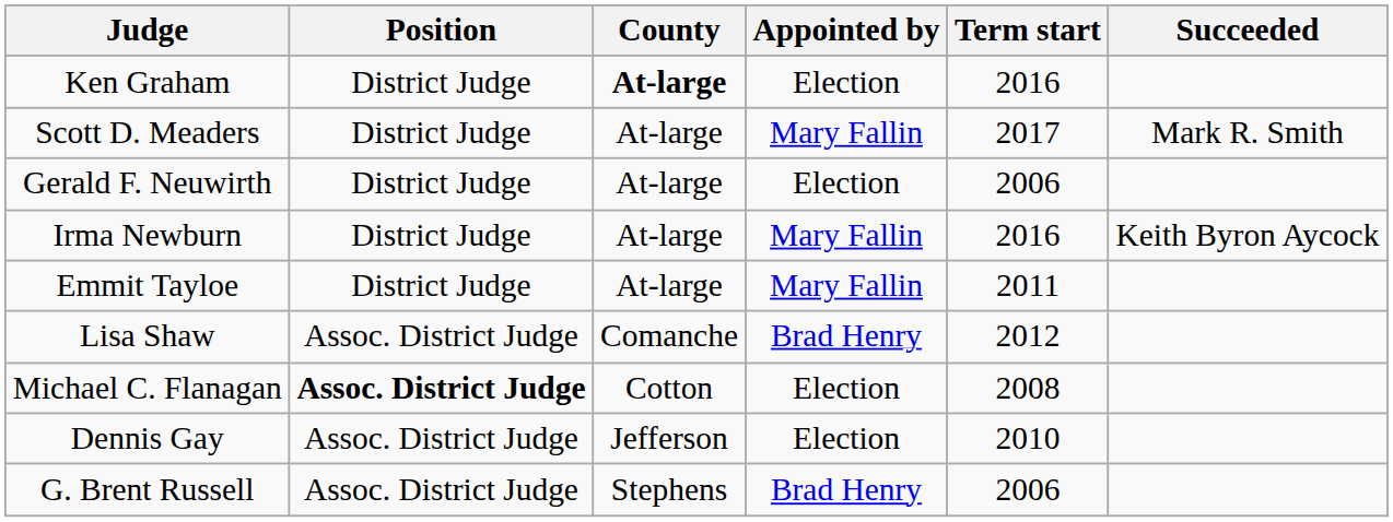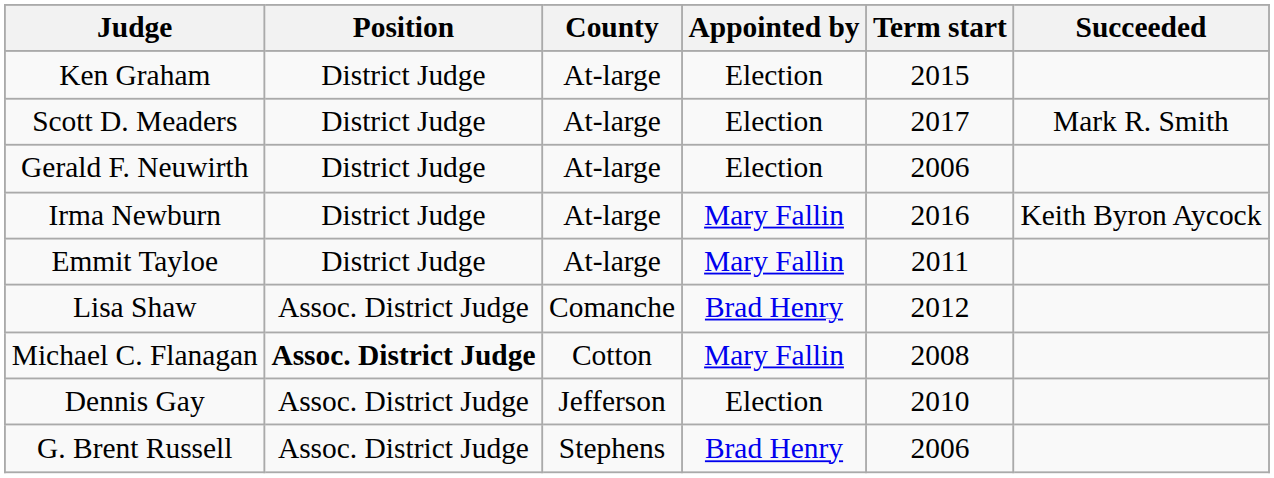 <table class="wikitable sortable" style="text-align:center">
 <tr>
 <th>Judge</th>
 <th>Position</th>
 <th>County</th>
 <th>Appointed by</th>
 <th>Term start</th>
 <th>Succeeded</th>
 </tr>
 <tr>
 <td>Ken Graham</td>
 <td>District Judge</td>
-<td><strong>At-large</strong></td>
+<td>At-large</td>
 <td>Election</td>
-<td>2016</td>
+<td>2015</td>
 <td></td>
 </tr>
 <tr>
 <td>Scott D. Meaders</td>
 <td>District Judge</td>
 <td>At-large</td>
-<td><a href='#'>Mary Fallin</a></td>
+<td>Election</td>
 <td>2017</td>
 <td>Mark R. Smith</td>
 </tr>
 <tr>
 <td>Gerald F. Neuwirth</td>
 <td>District Judge</td>
 <td>At-large</td>
 <td>Election</td>
 <td>2006</td>
 <td></td>
 </tr>
 <tr>
 <td>Irma Newburn</td>
 <td>District Judge</td>
 <td>At-large</td>
 <td><a href='#'>Mary Fallin</a></td>
 <td>2016</td>
 <td>Keith Byron Aycock</td>
 </tr>
 <tr>
 <td>Emmit Tayloe</td>
 <td>District Judge</td>
 <td>At-large</td>
 <td><a href='#'>Mary Fallin</a></td>
 <td>2011</td>
 <td></td>
 </tr>
 <tr>
 <td>Lisa Shaw</td>
 <td>Assoc. District Judge</td>
 <td>Comanche</td>
 <td><a href='#'>Brad Henry</a></td>
 <td>2012</td>
 <td></td>
 </tr>
 <tr>
 <td>Michael C. Flanagan</td>
 <td><strong>Assoc. District Judge</strong></td>
 <td>Cotton</td>
-<td>Election</td>
+<td><a href='#'>Mary Fallin</a></td>
 <td>2008</td>
 <td></td>
 </tr>
 <tr>
 <td>Dennis Gay</td>
 <td>Assoc. District Judge</td>
 <td>Jefferson</td>
 <td>Election</td>
 <td>2010</td>
 <td></td>
 </tr>
 <tr>
 <td>G. Brent Russell</td>
 <td>Assoc. District Judge</td>
 <td>Stephens</td>
 <td><a href='#'>Brad Henry</a></td>
 <td>2006</td>
 <td></td>
 </tr>
 </table>
